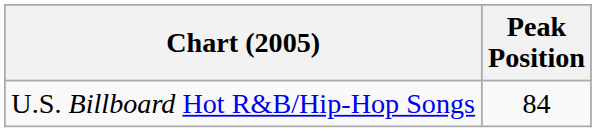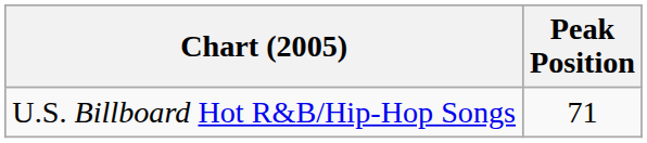 <table class="wikitable">
 <tr>
 <th>Chart (2005)</th>
 <th>Peak<br>Position</th>
 </tr>
 <tr>
 <td>U.S. <em>Billboard</em> <a href='#'>Hot R&B/Hip-Hop Songs</a></td>
-<td style="text-align:center;">84</td>
+<td style="text-align:center;">71</td>
 </tr>
 </table>
